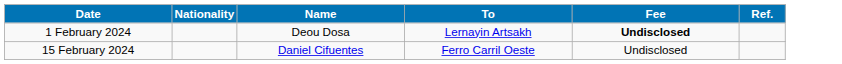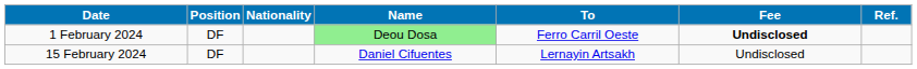 <table class="wikitable"  style="text-align:center; font-size:90%; ">
 <tr>
 <th style="background:#0174B5; color:#FFFFFF; width:200px;">Date</th>
+<th style="background:#0174B5; color:#FFFFFF; width:50px;">Position</th>
 <th style="background:#0174B5; color:#FFFFFF; width:50px;">Nationality</th>
 <th style="background:#0174B5; color:#FFFFFF; width:200px;">Name</th>
 <th style="background:#0174B5; color:#FFFFFF; width:200px;">To</th>
 <th style="background:#0174B5; color:#FFFFFF; width:200px;">Fee</th>
 <th style="background:#0174B5; color:#FFFFFF; width:50px;">Ref.</th>
 </tr>
 <tr>
 <td>1 February 2024</td>
+<td>DF</td>
 <td></td>
-<td>Deou Dosa</td>
-<td><a href='#'>Lernayin Artsakh</a></td>
+<td style="background: lightgreen;">Deou Dosa</td>
+<td><a href='#'>Ferro Carril Oeste</a></td>
 <td><strong>Undisclosed</strong></td>
 <td></td>
 </tr>
 <tr>
 <td>15 February 2024</td>
+<td>DF</td>
 <td></td>
 <td><a href='#'>Daniel Cifuentes</a></td>
-<td><a href='#'>Ferro Carril Oeste</a></td>
+<td><a href='#'>Lernayin Artsakh</a></td>
 <td>Undisclosed</td>
 <td></td>
 </tr>
 </table>
